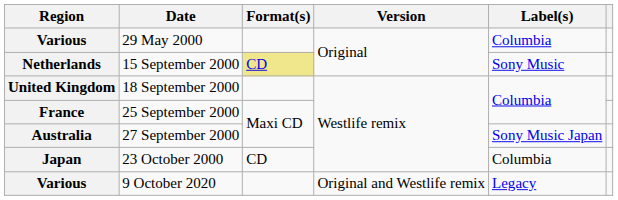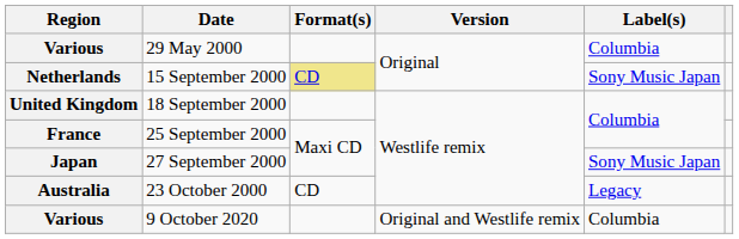 <table class="wikitable sortable plainrowheaders">
 <tr>
 <th scope="col">Region</th>
 <th scope="col">Date</th>
 <th scope="col">Format(s)</th>
 <th scope="col">Version</th>
 <th scope="col">Label(s)</th>
 <th scope="col"></th>
 </tr>
 <tr>
 <th scope="row">Various</th>
 <td>29 May 2000</td>
 <td></td>
 <td rowspan="2">Original</td>
 <td><a href='#'>Columbia</a></td>
 <td></td>
 </tr>
 <tr>
 <th scope="row">Netherlands</th>
 <td>15 September 2000</td>
 <td style="background: khaki;"><a href='#'>CD</a></td>
-<td><a href='#'>Sony Music</a></td>
+<td><a href='#'>Sony Music Japan</a></td>
 <td></td>
 </tr>
 <tr>
 <th scope="row">United Kingdom</th>
 <td>18 September 2000</td>
 <td></td>
 <td rowspan="4">Westlife remix</td>
 <td rowspan="2"><a href='#'>Columbia</a></td>
 <td></td>
 </tr>
 <tr>
 <th scope="row">France</th>
 <td>25 September 2000</td>
 <td rowspan="2">Maxi CD</td>
 <td></td>
 </tr>
 <tr>
-<th scope="row">Australia</th>
+<th scope="row">Japan</th>
 <td>27 September 2000</td>
 <td><a href='#'>Sony Music Japan</a></td>
 <td></td>
 </tr>
 <tr>
-<th scope="row">Japan</th>
+<th scope="row">Australia</th>
 <td>23 October 2000</td>
 <td>CD</td>
-<td>Columbia</td>
+<td><a href='#'>Legacy</a></td>
 <td></td>
 </tr>
 <tr>
 <th scope="row">Various</th>
 <td>9 October 2020</td>
 <td></td>
 <td rowspan="4">Original and Westlife remix</td>
-<td><a href='#'>Legacy</a></td>
+<td>Columbia</td>
 <td></td>
 </tr>
 </table>
